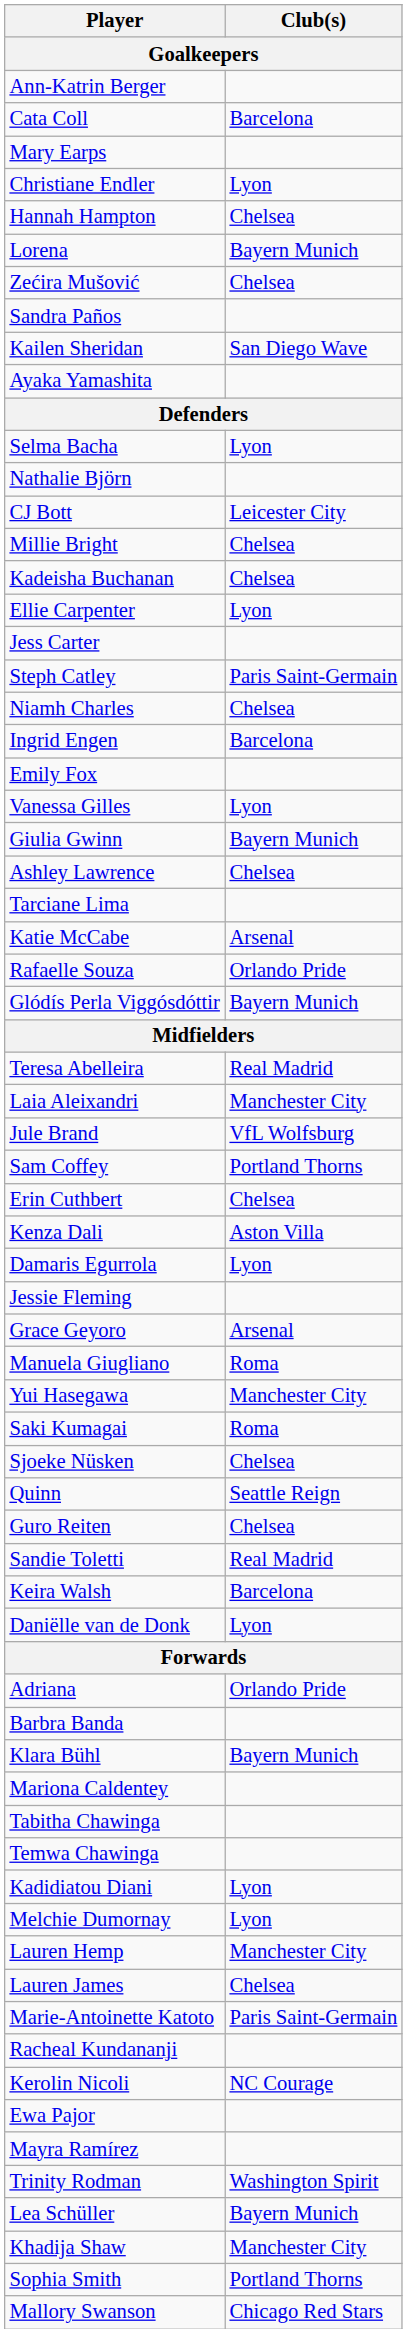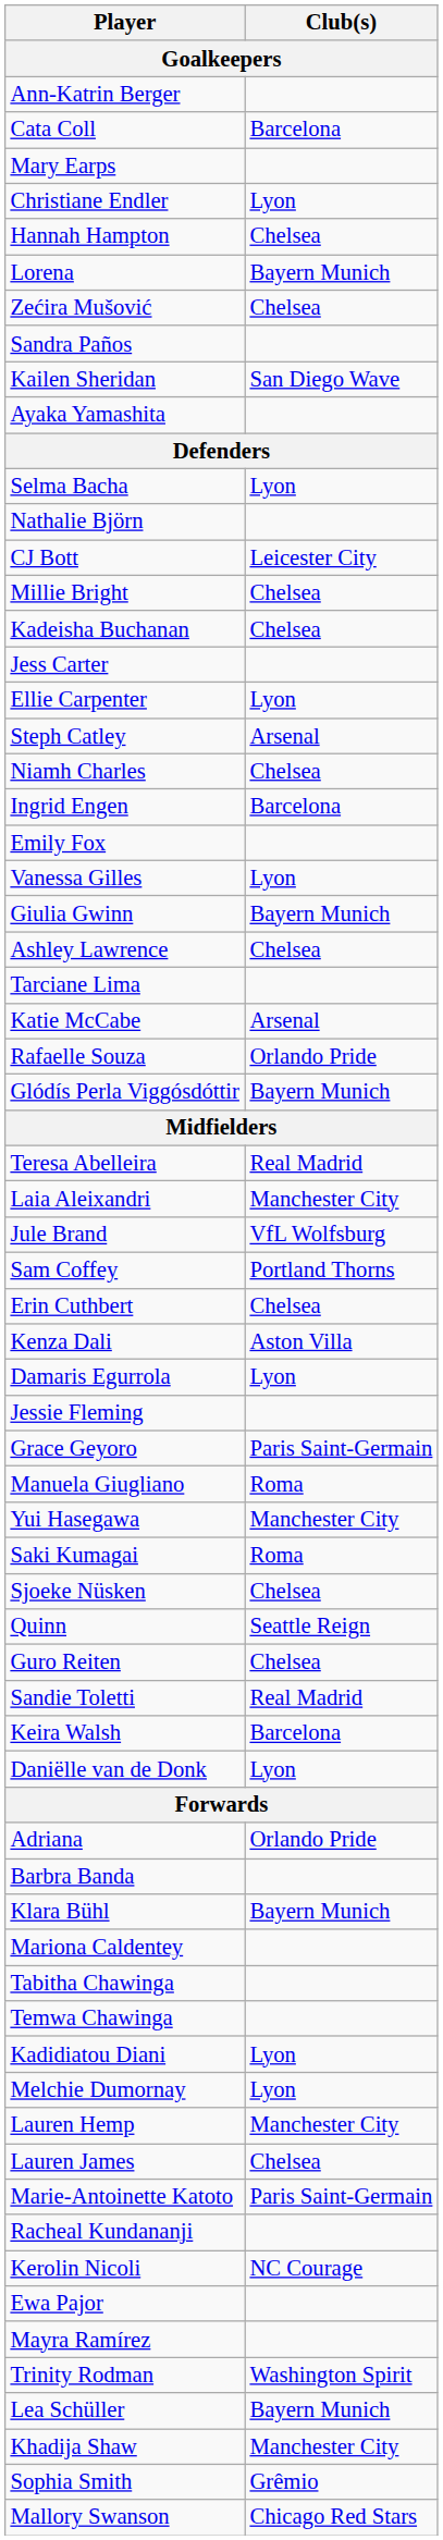 <table class="wikitable mw-collapsible mw-collapsed">
 <tr>
 <th>Player</th>
 <th>Club(s)</th>
 </tr>
 <tr>
 <th colspan="2">Goalkeepers</th>
 </tr>
 <tr>
 <td> <a href='#'>Ann-Katrin Berger</a></td>
 <td></td>
 </tr>
 <tr>
 <td> <a href='#'>Cata Coll</a></td>
 <td> <a href='#'>Barcelona</a></td>
 </tr>
 <tr>
 <td> <a href='#'>Mary Earps</a></td>
 <td></td>
 </tr>
 <tr>
 <td> <a href='#'>Christiane Endler</a></td>
 <td> <a href='#'>Lyon</a></td>
 </tr>
 <tr>
 <td> <a href='#'>Hannah Hampton</a></td>
 <td> <a href='#'>Chelsea</a></td>
 </tr>
 <tr>
 <td> <a href='#'>Lorena</a></td>
 <td> <a href='#'>Bayern Munich</a></td>
 </tr>
 <tr>
 <td> <a href='#'>Zećira Mušović</a></td>
 <td> <a href='#'>Chelsea</a></td>
 </tr>
 <tr>
 <td> <a href='#'>Sandra Paños</a></td>
 <td></td>
 </tr>
 <tr>
 <td> <a href='#'>Kailen Sheridan</a></td>
 <td> <a href='#'>San Diego Wave</a></td>
 </tr>
 <tr>
 <td> <a href='#'>Ayaka Yamashita</a></td>
 <td></td>
 </tr>
 <tr>
 <th colspan="2">Defenders</th>
 </tr>
 <tr>
 <td> <a href='#'>Selma Bacha</a></td>
 <td> <a href='#'>Lyon</a></td>
 </tr>
 <tr>
 <td> <a href='#'>Nathalie Björn</a></td>
 <td></td>
 </tr>
 <tr>
 <td> <a href='#'>CJ Bott</a></td>
 <td> <a href='#'>Leicester City</a></td>
 </tr>
 <tr>
 <td> <a href='#'>Millie Bright</a></td>
 <td> <a href='#'>Chelsea</a></td>
 </tr>
 <tr>
 <td> <a href='#'>Kadeisha Buchanan</a></td>
 <td> <a href='#'>Chelsea</a></td>
 </tr>
 <tr>
+<td> <a href='#'>Jess Carter</a></td>
+<td></td>
+</tr>
+<tr>
 <td> <a href='#'>Ellie Carpenter</a></td>
 <td> <a href='#'>Lyon</a></td>
 </tr>
 <tr>
-<td> <a href='#'>Jess Carter</a></td>
-<td></td>
-</tr>
-<tr>
 <td> <a href='#'>Steph Catley</a></td>
-<td> <a href='#'>Paris Saint-Germain</a></td>
+<td> <a href='#'>Arsenal</a></td>
 </tr>
 <tr>
 <td> <a href='#'>Niamh Charles</a></td>
 <td> <a href='#'>Chelsea</a></td>
 </tr>
 <tr>
 <td> <a href='#'>Ingrid Engen</a></td>
 <td> <a href='#'>Barcelona</a></td>
 </tr>
 <tr>
 <td> <a href='#'>Emily Fox</a></td>
 <td></td>
 </tr>
 <tr>
 <td> <a href='#'>Vanessa Gilles</a></td>
 <td> <a href='#'>Lyon</a></td>
 </tr>
 <tr>
 <td> <a href='#'>Giulia Gwinn</a></td>
 <td> <a href='#'>Bayern Munich</a></td>
 </tr>
 <tr>
 <td> <a href='#'>Ashley Lawrence</a></td>
 <td> <a href='#'>Chelsea</a></td>
 </tr>
 <tr>
 <td> <a href='#'>Tarciane Lima</a></td>
 <td></td>
 </tr>
 <tr>
 <td> <a href='#'>Katie McCabe</a></td>
 <td> <a href='#'>Arsenal</a></td>
 </tr>
 <tr>
 <td> <a href='#'>Rafaelle Souza</a></td>
 <td> <a href='#'>Orlando Pride</a></td>
 </tr>
 <tr>
 <td> <a href='#'>Glódís Perla Viggósdóttir</a></td>
 <td> <a href='#'>Bayern Munich</a></td>
 </tr>
 <tr>
 <th colspan="2">Midfielders</th>
 </tr>
 <tr>
 <td> <a href='#'>Teresa Abelleira</a></td>
 <td> <a href='#'>Real Madrid</a></td>
 </tr>
 <tr>
 <td> <a href='#'>Laia Aleixandri</a></td>
 <td> <a href='#'>Manchester City</a></td>
 </tr>
 <tr>
 <td> <a href='#'>Jule Brand</a></td>
 <td> <a href='#'>VfL Wolfsburg</a></td>
 </tr>
 <tr>
 <td> <a href='#'>Sam Coffey</a></td>
 <td> <a href='#'>Portland Thorns</a></td>
 </tr>
 <tr>
 <td> <a href='#'>Erin Cuthbert</a></td>
 <td> <a href='#'>Chelsea</a></td>
 </tr>
 <tr>
 <td> <a href='#'>Kenza Dali</a></td>
 <td> <a href='#'>Aston Villa</a></td>
 </tr>
 <tr>
 <td> <a href='#'>Damaris Egurrola</a></td>
 <td> <a href='#'>Lyon</a></td>
 </tr>
 <tr>
 <td> <a href='#'>Jessie Fleming</a></td>
 <td></td>
 </tr>
 <tr>
 <td> <a href='#'>Grace Geyoro</a></td>
-<td> <a href='#'>Arsenal</a></td>
+<td> <a href='#'>Paris Saint-Germain</a></td>
 </tr>
 <tr>
 <td> <a href='#'>Manuela Giugliano</a></td>
 <td> <a href='#'>Roma</a></td>
 </tr>
 <tr>
 <td> <a href='#'>Yui Hasegawa</a></td>
 <td> <a href='#'>Manchester City</a></td>
 </tr>
 <tr>
 <td> <a href='#'>Saki Kumagai</a></td>
 <td> <a href='#'>Roma</a></td>
 </tr>
 <tr>
 <td> <a href='#'>Sjoeke Nüsken</a></td>
 <td> <a href='#'>Chelsea</a></td>
 </tr>
 <tr>
 <td> <a href='#'>Quinn</a></td>
 <td> <a href='#'>Seattle Reign</a></td>
 </tr>
 <tr>
 <td> <a href='#'>Guro Reiten</a></td>
 <td> <a href='#'>Chelsea</a></td>
 </tr>
 <tr>
 <td> <a href='#'>Sandie Toletti</a></td>
 <td> <a href='#'>Real Madrid</a></td>
 </tr>
 <tr>
 <td> <a href='#'>Keira Walsh</a></td>
 <td> <a href='#'>Barcelona</a></td>
 </tr>
 <tr>
 <td> <a href='#'>Daniëlle van de Donk</a></td>
 <td> <a href='#'>Lyon</a></td>
 </tr>
 <tr>
 <th colspan="2">Forwards</th>
 </tr>
 <tr>
 <td> <a href='#'>Adriana</a></td>
 <td> <a href='#'>Orlando Pride</a></td>
 </tr>
 <tr>
 <td> <a href='#'>Barbra Banda</a></td>
 <td></td>
 </tr>
 <tr>
 <td> <a href='#'>Klara Bühl</a></td>
 <td> <a href='#'>Bayern Munich</a></td>
 </tr>
 <tr>
 <td> <a href='#'>Mariona Caldentey</a></td>
 <td></td>
 </tr>
 <tr>
 <td> <a href='#'>Tabitha Chawinga</a></td>
 <td></td>
 </tr>
 <tr>
 <td> <a href='#'>Temwa Chawinga</a></td>
 <td></td>
 </tr>
 <tr>
 <td> <a href='#'>Kadidiatou Diani</a></td>
 <td> <a href='#'>Lyon</a></td>
 </tr>
 <tr>
 <td> <a href='#'>Melchie Dumornay</a></td>
 <td> <a href='#'>Lyon</a></td>
 </tr>
 <tr>
 <td> <a href='#'>Lauren Hemp</a></td>
 <td> <a href='#'>Manchester City</a></td>
 </tr>
 <tr>
 <td> <a href='#'>Lauren James</a></td>
 <td> <a href='#'>Chelsea</a></td>
 </tr>
 <tr>
 <td> <a href='#'>Marie-Antoinette Katoto</a></td>
 <td> <a href='#'>Paris Saint-Germain</a></td>
 </tr>
 <tr>
 <td> <a href='#'>Racheal Kundananji</a></td>
 <td></td>
 </tr>
 <tr>
 <td> <a href='#'>Kerolin Nicoli</a></td>
 <td> <a href='#'>NC Courage</a></td>
 </tr>
 <tr>
 <td> <a href='#'>Ewa Pajor</a></td>
 <td></td>
 </tr>
 <tr>
 <td> <a href='#'>Mayra Ramírez</a></td>
 <td></td>
 </tr>
 <tr>
 <td> <a href='#'>Trinity Rodman</a></td>
 <td> <a href='#'>Washington Spirit</a></td>
 </tr>
 <tr>
 <td> <a href='#'>Lea Schüller</a></td>
 <td> <a href='#'>Bayern Munich</a></td>
 </tr>
 <tr>
 <td> <a href='#'>Khadija Shaw</a></td>
 <td> <a href='#'>Manchester City</a></td>
 </tr>
 <tr>
 <td> <a href='#'>Sophia Smith</a></td>
-<td> <a href='#'>Portland Thorns</a></td>
+<td> <a href='#'>Grêmio</a></td>
 </tr>
 <tr>
 <td> <a href='#'>Mallory Swanson</a></td>
 <td> <a href='#'>Chicago Red Stars</a></td>
 </tr>
 </table>
